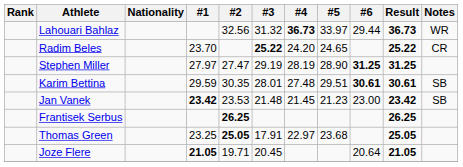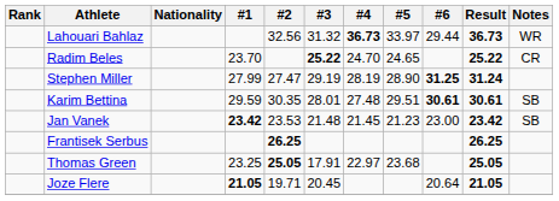 <table class="wikitable sortable" style="text-align:center">
 <tr>
 <th>Rank</th>
 <th>Athlete</th>
 <th>Nationality</th>
 <th>#1</th>
 <th>#2</th>
 <th>#3</th>
 <th>#4</th>
 <th>#5</th>
 <th>#6</th>
 <th>Result</th>
 <th>Notes</th>
 </tr>
 <tr>
 <td></td>
 <td align=left><a href='#'>Lahouari Bahlaz</a></td>
 <td align=left></td>
 <td></td>
 <td>32.56</td>
 <td>31.32</td>
 <td><strong>36.73</strong></td>
 <td>33.97</td>
 <td>29.44</td>
 <td><strong>36.73</strong></td>
 <td>WR</td>
 </tr>
 <tr>
 <td></td>
 <td align=left><a href='#'>Radim Beles</a></td>
 <td align=left></td>
 <td>23.70</td>
 <td></td>
 <td><strong>25.22</strong></td>
-<td>24.20</td>
+<td>24.70</td>
 <td>24.65</td>
 <td></td>
 <td><strong>25.22</strong></td>
 <td>CR</td>
 </tr>
 <tr>
 <td></td>
 <td align=left><a href='#'>Stephen Miller</a></td>
 <td align=left></td>
-<td>27.97</td>
+<td>27.99</td>
 <td>27.47</td>
 <td>29.19</td>
 <td>28.19</td>
 <td>28.90</td>
 <td><strong>31.25</strong></td>
-<td><strong>31.25</strong></td>
+<td><strong>31.24</strong></td>
 <td></td>
 </tr>
 <tr>
 <td></td>
 <td align=left><a href='#'>Karim Bettina</a></td>
 <td align=left></td>
 <td>29.59</td>
 <td>30.35</td>
 <td>28.01</td>
 <td>27.48</td>
 <td>29.51</td>
 <td><strong>30.61</strong></td>
 <td><strong>30.61</strong></td>
 <td>SB</td>
 </tr>
 <tr>
 <td></td>
 <td align=left><a href='#'>Jan Vanek</a></td>
 <td align=left></td>
 <td><strong>23.42</strong></td>
 <td>23.53</td>
 <td>21.48</td>
 <td>21.45</td>
 <td>21.23</td>
 <td>23.00</td>
 <td><strong>23.42</strong></td>
 <td>SB</td>
 </tr>
 <tr>
 <td></td>
 <td align=left><a href='#'>Frantisek Serbus</a></td>
 <td align=left></td>
 <td></td>
 <td><strong>26.25</strong></td>
 <td></td>
 <td></td>
 <td></td>
 <td></td>
 <td><strong>26.25</strong></td>
 <td></td>
 </tr>
 <tr>
 <td></td>
 <td align=left><a href='#'>Thomas Green</a></td>
 <td align=left></td>
 <td>23.25</td>
 <td><strong>25.05</strong></td>
 <td>17.91</td>
 <td>22.97</td>
 <td>23.68</td>
 <td></td>
 <td><strong>25.05</strong></td>
 <td></td>
 </tr>
 <tr>
 <td></td>
 <td align=left><a href='#'>Joze Flere</a></td>
 <td align=left></td>
 <td><strong>21.05</strong></td>
 <td>19.71</td>
 <td>20.45</td>
 <td></td>
 <td></td>
 <td>20.64</td>
 <td><strong>21.05</strong></td>
 <td></td>
 </tr>
 <tr>
 </tr>
 </table>
